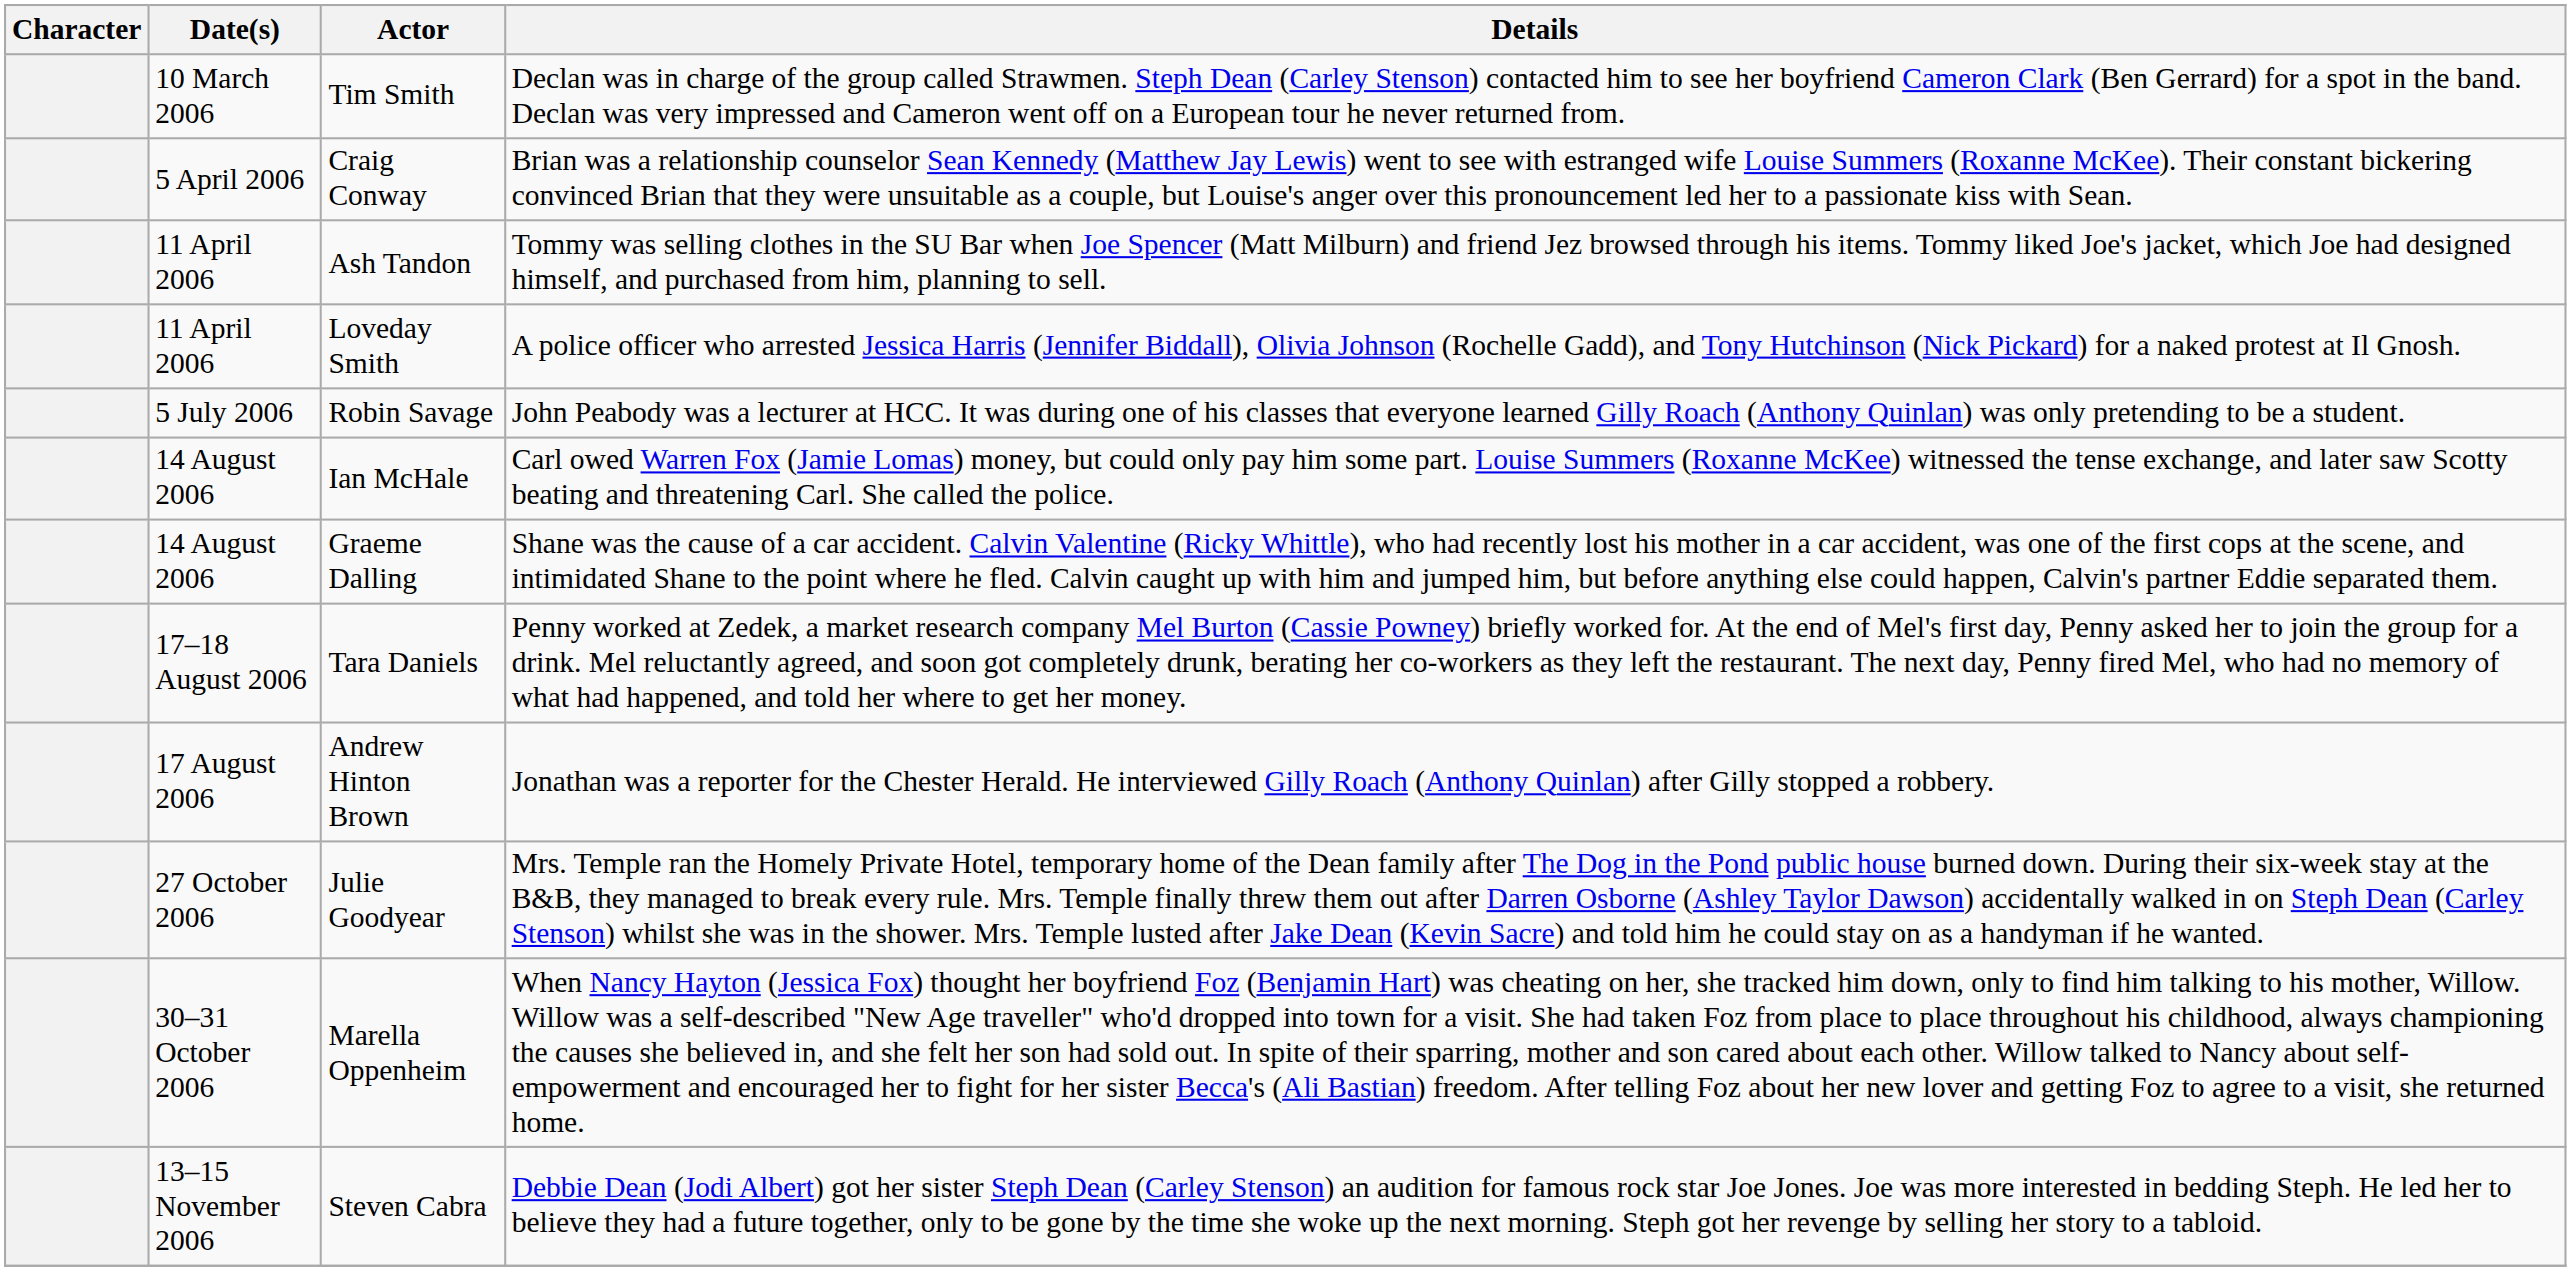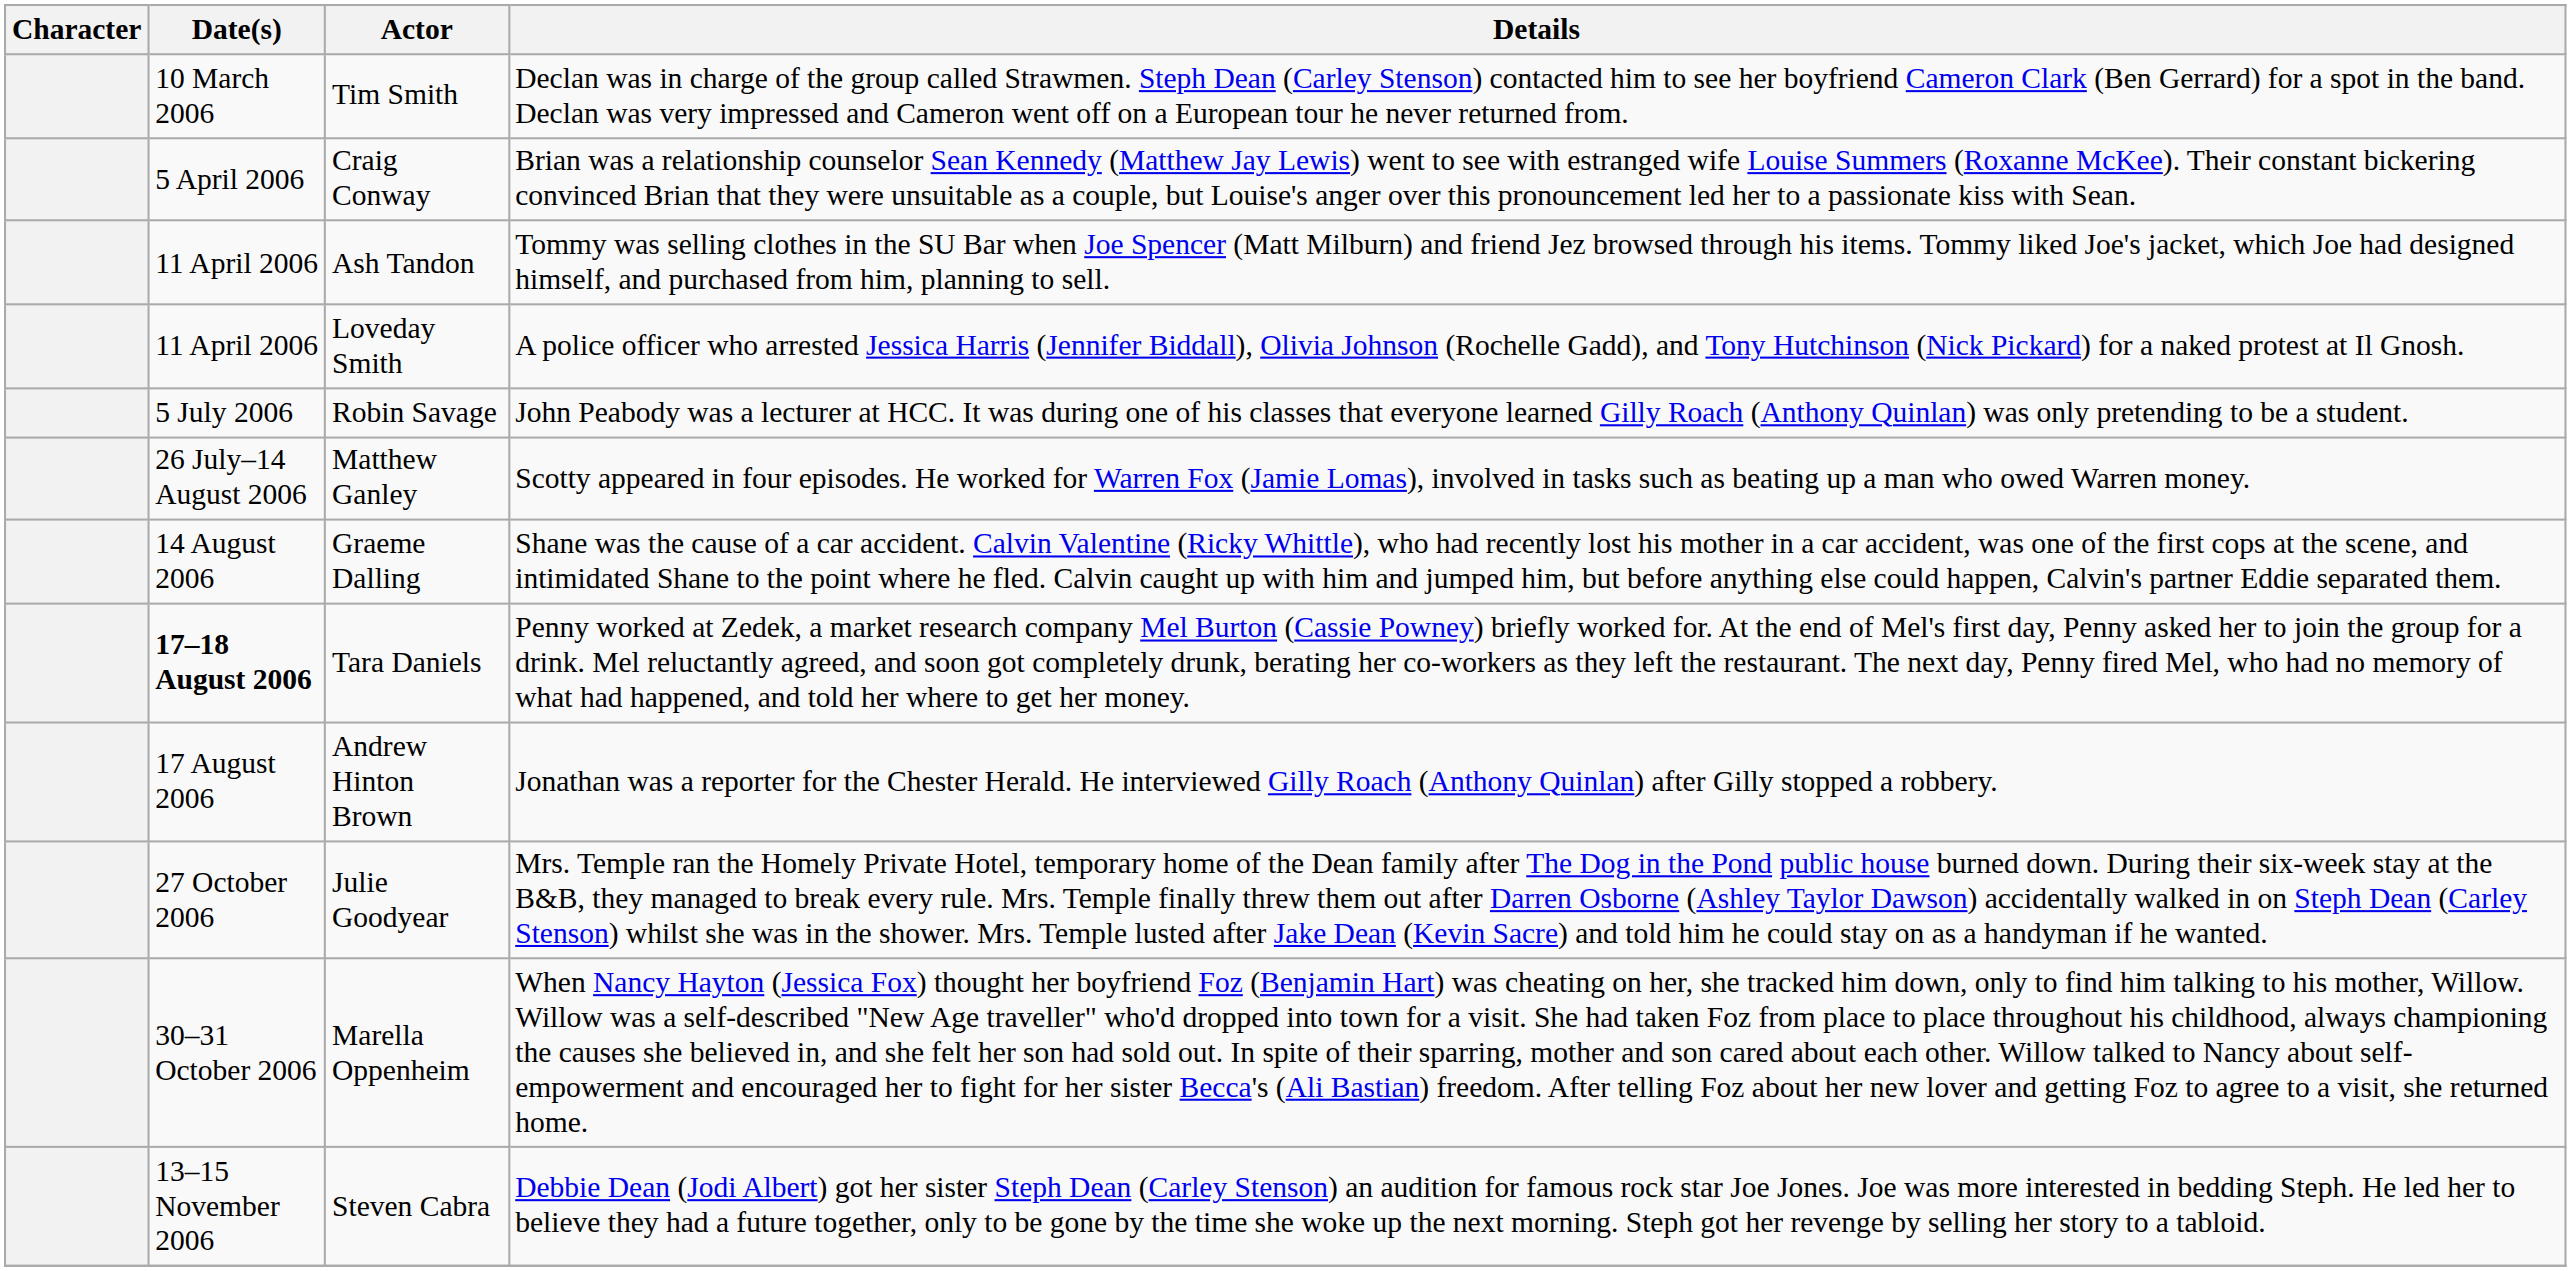 <table class="wikitable plainrowheaders" style="font-size:90%">
 <tr>
 <th scope="col">Character</th>
 <th scope="col">Date(s)</th>
 <th scope="col">Actor</th>
 <th scope="col">Details</th>
 </tr>
 <tr>
 <th scope="row"></th>
 <td>10 March 2006</td>
 <td>Tim Smith</td>
 <td>Declan was in charge of the group called Strawmen. <a href='#'>Steph Dean</a> (<a href='#'>Carley Stenson</a>) contacted him to see her boyfriend <a href='#'>Cameron Clark</a> (Ben Gerrard) for a spot in the band. Declan was very impressed and Cameron went off on a European tour he never returned from.</td>
 </tr>
 <tr>
 <th scope="row"></th>
 <td>5 April 2006</td>
 <td>Craig Conway</td>
 <td>Brian was a relationship counselor <a href='#'>Sean Kennedy</a> (<a href='#'>Matthew Jay Lewis</a>) went to see with estranged wife <a href='#'>Louise Summers</a> (<a href='#'>Roxanne McKee</a>). Their constant bickering convinced Brian that they were unsuitable as a couple, but Louise's anger over this pronouncement led her to a passionate kiss with Sean.</td>
 </tr>
 <tr>
 <th scope="row"></th>
 <td>11 April 2006</td>
 <td>Ash Tandon</td>
 <td>Tommy was selling clothes in the SU Bar when <a href='#'>Joe Spencer</a> (Matt Milburn) and friend Jez browsed through his items. Tommy liked Joe's jacket, which Joe had designed himself, and purchased from him, planning to sell.</td>
 </tr>
 <tr>
 <th scope="row"></th>
 <td>11 April 2006</td>
 <td>Loveday Smith</td>
 <td>A police officer who arrested <a href='#'>Jessica Harris</a> (<a href='#'>Jennifer Biddall</a>), <a href='#'>Olivia Johnson</a> (Rochelle Gadd), and <a href='#'>Tony Hutchinson</a> (<a href='#'>Nick Pickard</a>) for a naked protest at Il Gnosh.</td>
 </tr>
 <tr>
 <th scope="row"></th>
 <td>5 July 2006</td>
 <td>Robin Savage</td>
 <td>John Peabody was a lecturer at HCC. It was during one of his classes that everyone learned <a href='#'>Gilly Roach</a> (<a href='#'>Anthony Quinlan</a>) was only pretending to be a student.</td>
 </tr>
 <tr>
 <th scope="row"></th>
-<td>14 August 2006</td>
-<td>Ian McHale</td>
-<td>Carl owed <a href='#'>Warren Fox</a> (<a href='#'>Jamie Lomas</a>) money, but could only pay him some part. <a href='#'>Louise Summers</a> (<a href='#'>Roxanne McKee</a>) witnessed the tense exchange, and later saw Scotty beating and threatening Carl. She called the police.</td>
+<td>26 July–14 August 2006</td>
+<td>Matthew Ganley</td>
+<td>Scotty appeared in four episodes. He worked for <a href='#'>Warren Fox</a> (<a href='#'>Jamie Lomas</a>), involved in tasks such as beating up a man who owed Warren money.</td>
 </tr>
 <tr>
 <th scope="row"></th>
 <td>14 August 2006</td>
 <td>Graeme Dalling</td>
 <td>Shane was the cause of a car accident. <a href='#'>Calvin Valentine</a> (<a href='#'>Ricky Whittle</a>), who had recently lost his mother in a car accident, was one of the first cops at the scene, and intimidated Shane to the point where he fled. Calvin caught up with him and jumped him, but before anything else could happen, Calvin's partner Eddie separated them.</td>
 </tr>
 <tr>
 <th scope="row"></th>
-<td>17–18 August 2006</td>
+<td><strong>17–18 August 2006</strong></td>
 <td>Tara Daniels</td>
 <td>Penny worked at Zedek, a market research company <a href='#'>Mel Burton</a> (<a href='#'>Cassie Powney</a>) briefly worked for. At the end of Mel's first day, Penny asked her to join the group for a drink. Mel reluctantly agreed, and soon got completely drunk, berating her co-workers as they left the restaurant. The next day, Penny fired Mel, who had no memory of what had happened, and told her where to get her money.</td>
 </tr>
 <tr>
 <th scope="row"></th>
 <td>17 August 2006</td>
 <td>Andrew Hinton Brown</td>
 <td>Jonathan was a reporter for the Chester Herald. He interviewed <a href='#'>Gilly Roach</a> (<a href='#'>Anthony Quinlan</a>) after Gilly stopped a robbery.</td>
 </tr>
 <tr>
 <th scope="row"></th>
 <td>27 October 2006</td>
 <td>Julie Goodyear</td>
 <td>Mrs. Temple ran the Homely Private Hotel, temporary home of the Dean family after <a href='#'>The Dog in the Pond</a> <a href='#'>public house</a> burned down. During their six-week stay at the B&B, they managed to break every rule. Mrs. Temple finally threw them out after <a href='#'>Darren Osborne</a> (<a href='#'>Ashley Taylor Dawson</a>) accidentally walked in on <a href='#'>Steph Dean</a> (<a href='#'>Carley Stenson</a>) whilst she was in the shower. Mrs. Temple lusted after <a href='#'>Jake Dean</a> (<a href='#'>Kevin Sacre</a>) and told him he could stay on as a handyman if he wanted.</td>
 </tr>
 <tr>
 <th scope="row"></th>
 <td>30–31 October 2006</td>
 <td>Marella Oppenheim</td>
 <td>When <a href='#'>Nancy Hayton</a> (<a href='#'>Jessica Fox</a>) thought her boyfriend <a href='#'>Foz</a> (<a href='#'>Benjamin Hart</a>) was cheating on her, she tracked him down, only to find him talking to his mother, Willow. Willow was a self-described "New Age traveller" who'd dropped into town for a visit. She had taken Foz from place to place throughout his childhood, always championing the causes she believed in, and she felt her son had sold out. In spite of their sparring, mother and son cared about each other. Willow talked to Nancy about self-empowerment and encouraged her to fight for her sister <a href='#'>Becca</a>'s (<a href='#'>Ali Bastian</a>) freedom. After telling Foz about her new lover and getting Foz to agree to a visit, she returned home.</td>
 </tr>
 <tr>
 <th scope="row"></th>
 <td>13–15 November 2006</td>
 <td>Steven Cabra</td>
 <td><a href='#'>Debbie Dean</a> (<a href='#'>Jodi Albert</a>) got her sister <a href='#'>Steph Dean</a> (<a href='#'>Carley Stenson</a>) an audition for famous rock star Joe Jones. Joe was more interested in bedding Steph. He led her to believe they had a future together, only to be gone by the time she woke up the next morning. Steph got her revenge by selling her story to a tabloid.</td>
 </tr>
 <tr>
 </tr>
 </table>
